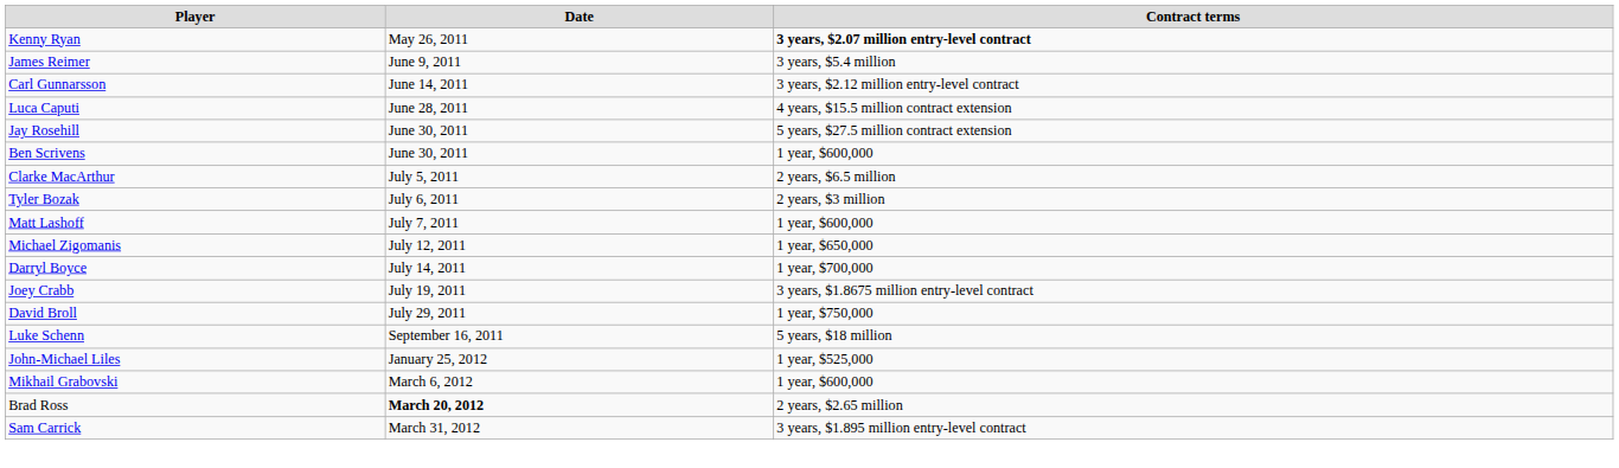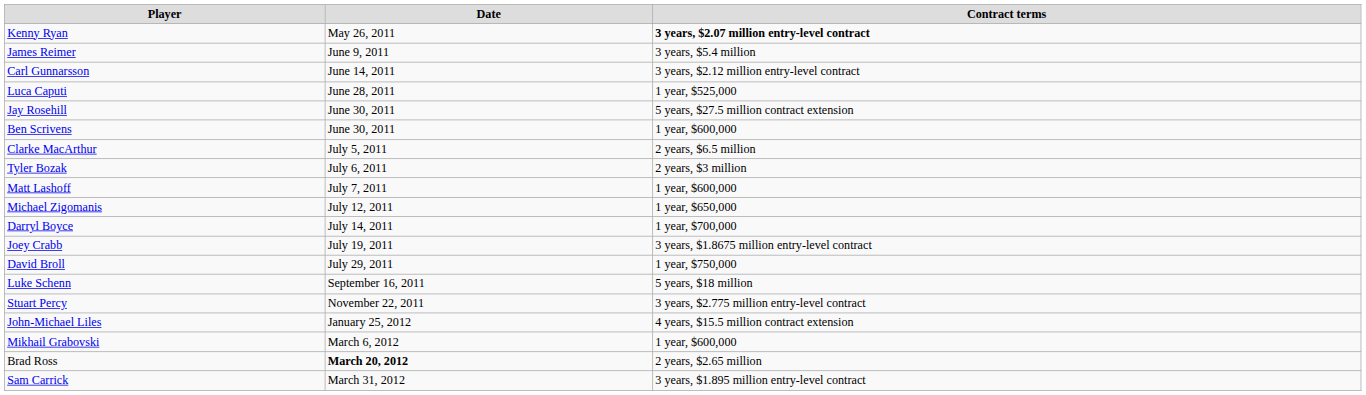 <table class="wikitable" style="width:90%;">
 <tr style="text-align:center; background:#ddd;">
 <td><strong>Player</strong></td>
 <td><strong>Date</strong></td>
 <td><strong>Contract terms</strong></td>
 </tr>
 <tr>
 <td><a href='#'>Kenny Ryan</a></td>
 <td>May 26, 2011</td>
 <td><strong>3 years, $2.07 million entry-level contract</strong></td>
 </tr>
 <tr>
 <td><a href='#'>James Reimer</a></td>
 <td>June 9, 2011</td>
 <td>3 years, $5.4 million</td>
 </tr>
 <tr>
 <td><a href='#'>Carl Gunnarsson</a></td>
 <td>June 14, 2011</td>
 <td>3 years, $2.12 million entry-level contract</td>
 </tr>
 <tr>
 <td><a href='#'>Luca Caputi</a></td>
 <td>June 28, 2011</td>
-<td>4 years, $15.5 million contract extension</td>
+<td>1 year, $525,000</td>
 </tr>
 <tr>
 <td><a href='#'>Jay Rosehill</a></td>
 <td>June 30, 2011</td>
 <td>5 years, $27.5 million contract extension</td>
 </tr>
 <tr>
 <td><a href='#'>Ben Scrivens</a></td>
 <td>June 30, 2011</td>
 <td>1 year, $600,000</td>
 </tr>
 <tr>
 <td><a href='#'>Clarke MacArthur</a></td>
 <td>July 5, 2011</td>
 <td>2 years, $6.5 million</td>
 </tr>
 <tr>
 <td><a href='#'>Tyler Bozak</a></td>
 <td>July 6, 2011</td>
 <td>2 years, $3 million</td>
 </tr>
 <tr>
 <td><a href='#'>Matt Lashoff</a></td>
 <td>July 7, 2011</td>
 <td>1 year, $600,000</td>
 </tr>
 <tr>
 <td><a href='#'>Michael Zigomanis</a></td>
 <td>July 12, 2011</td>
 <td>1 year, $650,000</td>
 </tr>
 <tr>
 <td><a href='#'>Darryl Boyce</a></td>
 <td>July 14, 2011</td>
 <td>1 year, $700,000</td>
 </tr>
 <tr>
 <td><a href='#'>Joey Crabb</a></td>
 <td>July 19, 2011</td>
 <td>3 years, $1.8675 million entry-level contract</td>
 </tr>
 <tr>
 <td><a href='#'>David Broll</a></td>
 <td>July 29, 2011</td>
 <td>1 year, $750,000</td>
 </tr>
 <tr>
 <td><a href='#'>Luke Schenn</a></td>
 <td>September 16, 2011</td>
 <td>5 years, $18 million</td>
 </tr>
 <tr>
+<td><a href='#'>Stuart Percy</a></td>
+<td>November 22, 2011</td>
+<td>3 years, $2.775 million entry-level contract</td>
+</tr>
+<tr>
 <td><a href='#'>John-Michael Liles</a></td>
 <td>January 25, 2012</td>
-<td>1 year, $525,000</td>
+<td>4 years, $15.5 million contract extension</td>
 </tr>
 <tr>
 <td><a href='#'>Mikhail Grabovski</a></td>
 <td>March 6, 2012</td>
 <td>1 year, $600,000</td>
 </tr>
 <tr>
 <td>Brad Ross</td>
 <td><strong>March 20, 2012</strong></td>
 <td>2 years, $2.65 million</td>
 </tr>
 <tr>
 <td><a href='#'>Sam Carrick</a></td>
 <td>March 31, 2012</td>
 <td>3 years, $1.895 million entry-level contract</td>
 </tr>
 </table>
